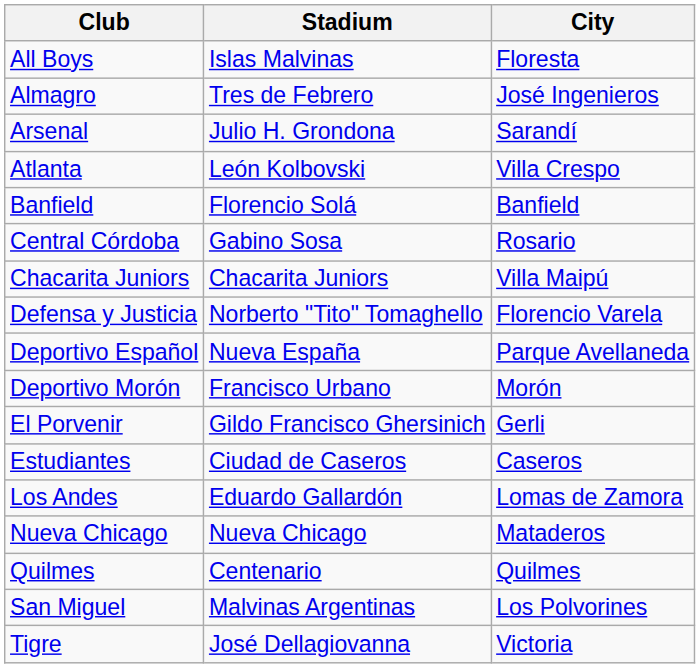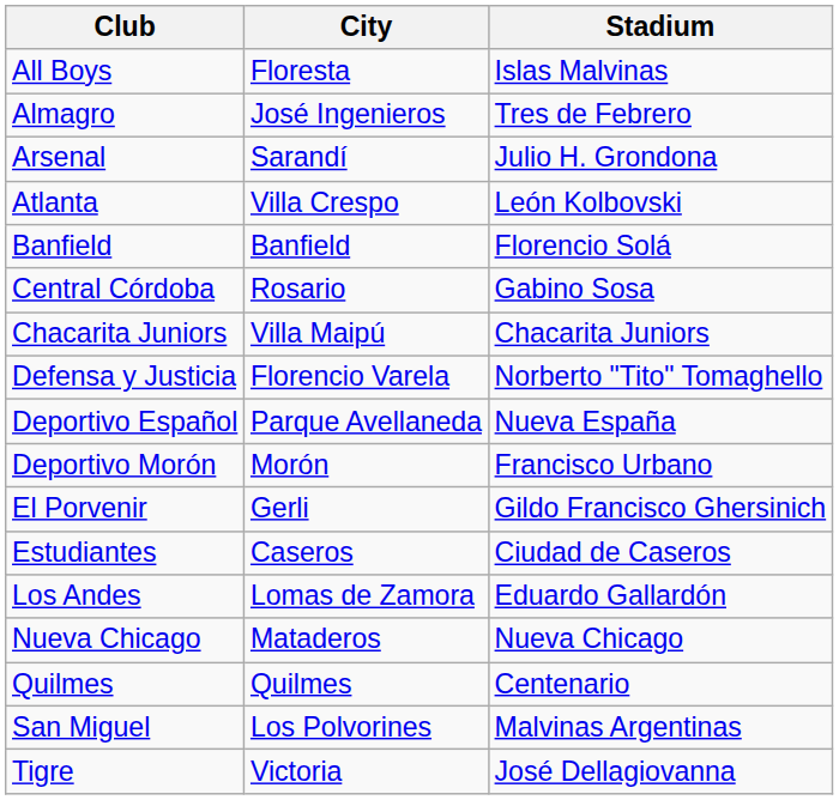 <table class="wikitable sortable">
 <tr>
 <th>Club</th>
+<th>City</th>
 <th>Stadium</th>
-<th>City</th>
 </tr>
 <tr>
 <td><a href='#'>All Boys</a></td>
+<td><a href='#'>Floresta</a></td>
 <td><a href='#'>Islas Malvinas</a></td>
-<td><a href='#'>Floresta</a></td>
 </tr>
 <tr>
 <td><a href='#'>Almagro</a></td>
+<td><a href='#'>José Ingenieros</a></td>
 <td><a href='#'>Tres de Febrero</a></td>
-<td><a href='#'>José Ingenieros</a></td>
 </tr>
 <tr>
 <td><a href='#'>Arsenal</a></td>
+<td><a href='#'>Sarandí</a></td>
 <td><a href='#'>Julio H. Grondona</a></td>
-<td><a href='#'>Sarandí</a></td>
 </tr>
 <tr>
 <td><a href='#'>Atlanta</a></td>
+<td><a href='#'>Villa Crespo</a></td>
 <td><a href='#'>León Kolbovski</a></td>
-<td><a href='#'>Villa Crespo</a></td>
 </tr>
 <tr>
 <td><a href='#'>Banfield</a></td>
+<td><a href='#'>Banfield</a></td>
 <td><a href='#'>Florencio Solá</a></td>
-<td><a href='#'>Banfield</a></td>
 </tr>
 <tr>
 <td><a href='#'>Central Córdoba</a></td>
+<td><a href='#'>Rosario</a></td>
 <td><a href='#'>Gabino Sosa</a></td>
-<td><a href='#'>Rosario</a></td>
 </tr>
 <tr>
 <td><a href='#'>Chacarita Juniors</a></td>
+<td><a href='#'>Villa Maipú</a></td>
 <td><a href='#'>Chacarita Juniors</a></td>
-<td><a href='#'>Villa Maipú</a></td>
 </tr>
 <tr>
 <td><a href='#'>Defensa y Justicia</a></td>
+<td><a href='#'>Florencio Varela</a></td>
 <td><a href='#'>Norberto "Tito" Tomaghello</a></td>
-<td><a href='#'>Florencio Varela</a></td>
 </tr>
 <tr>
 <td><a href='#'>Deportivo Español</a></td>
+<td><a href='#'>Parque Avellaneda</a></td>
 <td><a href='#'>Nueva España</a></td>
-<td><a href='#'>Parque Avellaneda</a></td>
 </tr>
 <tr>
 <td><a href='#'>Deportivo Morón</a></td>
+<td><a href='#'>Morón</a></td>
 <td><a href='#'>Francisco Urbano</a></td>
-<td><a href='#'>Morón</a></td>
 </tr>
 <tr>
 <td><a href='#'>El Porvenir</a></td>
+<td><a href='#'>Gerli</a></td>
 <td><a href='#'>Gildo Francisco Ghersinich</a></td>
-<td><a href='#'>Gerli</a></td>
 </tr>
 <tr>
 <td><a href='#'>Estudiantes</a></td>
+<td><a href='#'>Caseros</a></td>
 <td><a href='#'>Ciudad de Caseros</a></td>
-<td><a href='#'>Caseros</a></td>
 </tr>
 <tr>
 <td><a href='#'>Los Andes</a></td>
+<td><a href='#'>Lomas de Zamora</a></td>
 <td><a href='#'>Eduardo Gallardón</a></td>
-<td><a href='#'>Lomas de Zamora</a></td>
 </tr>
 <tr>
 <td><a href='#'>Nueva Chicago</a></td>
+<td><a href='#'>Mataderos</a></td>
 <td><a href='#'>Nueva Chicago</a></td>
-<td><a href='#'>Mataderos</a></td>
 </tr>
 <tr>
 <td><a href='#'>Quilmes</a></td>
+<td><a href='#'>Quilmes</a></td>
 <td><a href='#'>Centenario</a></td>
-<td><a href='#'>Quilmes</a></td>
 </tr>
 <tr>
 <td><a href='#'>San Miguel</a></td>
+<td><a href='#'>Los Polvorines</a></td>
 <td><a href='#'>Malvinas Argentinas</a></td>
-<td><a href='#'>Los Polvorines</a></td>
 </tr>
 <tr>
 <td><a href='#'>Tigre</a></td>
+<td><a href='#'>Victoria</a></td>
 <td><a href='#'>José Dellagiovanna</a></td>
-<td><a href='#'>Victoria</a></td>
 </tr>
 </table>
